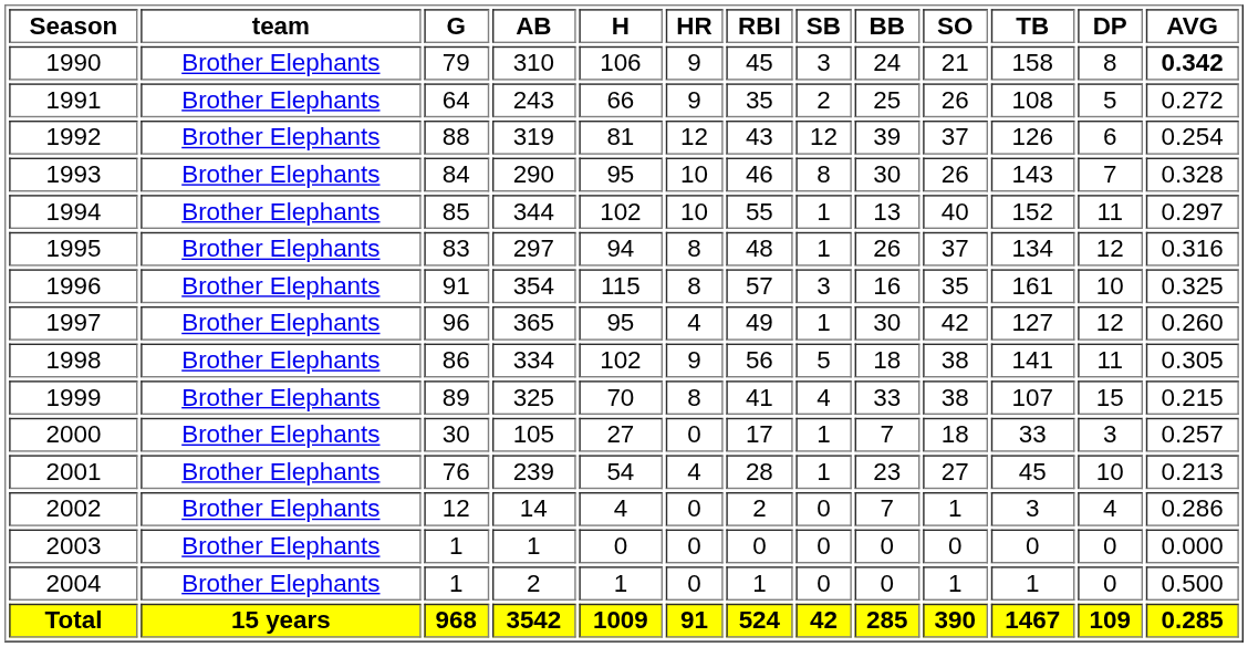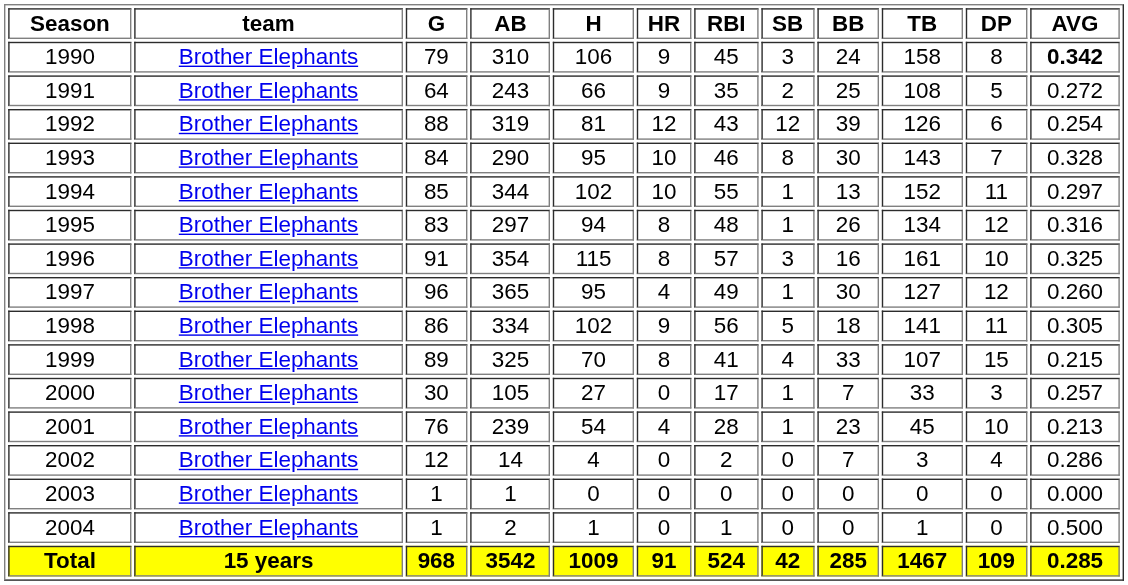 <table Border=1 WIDTH=800PX>
 <tr align=center>
 <th>Season</th>
 <th>team</th>
 <th>G</th>
 <th>AB</th>
 <th>H</th>
 <th>HR</th>
 <th>RBI</th>
 <th>SB</th>
 <th>BB</th>
-<th>SO</th>
 <th>TB</th>
 <th>DP</th>
 <th>AVG</th>
 </tr>
 <tr align=center>
 <td>1990</td>
 <td><a href='#'>Brother Elephants</a></td>
 <td>79</td>
 <td>310</td>
 <td>106</td>
 <td>9</td>
 <td>45</td>
 <td>3</td>
 <td>24</td>
-<td>21</td>
 <td>158</td>
 <td>8</td>
 <td><strong>0.342</strong></td>
 </tr>
 <tr align=center>
 <td>1991</td>
 <td><a href='#'>Brother Elephants</a></td>
 <td>64</td>
 <td>243</td>
 <td>66</td>
 <td>9</td>
 <td>35</td>
 <td>2</td>
 <td>25</td>
-<td>26</td>
 <td>108</td>
 <td>5</td>
 <td>0.272</td>
 </tr>
 <tr align=center>
 <td>1992</td>
 <td><a href='#'>Brother Elephants</a></td>
 <td>88</td>
 <td>319</td>
 <td>81</td>
 <td>12</td>
 <td>43</td>
 <td>12</td>
 <td>39</td>
-<td>37</td>
 <td>126</td>
 <td>6</td>
 <td>0.254</td>
 </tr>
 <tr align=center>
 <td>1993</td>
 <td><a href='#'>Brother Elephants</a></td>
 <td>84</td>
 <td>290</td>
 <td>95</td>
 <td>10</td>
 <td>46</td>
 <td>8</td>
 <td>30</td>
-<td>26</td>
 <td>143</td>
 <td>7</td>
 <td>0.328</td>
 </tr>
 <tr align=center>
 <td>1994</td>
 <td><a href='#'>Brother Elephants</a></td>
 <td>85</td>
 <td>344</td>
 <td>102</td>
 <td>10</td>
 <td>55</td>
 <td>1</td>
 <td>13</td>
-<td>40</td>
 <td>152</td>
 <td>11</td>
 <td>0.297</td>
 </tr>
 <tr align=center>
 <td>1995</td>
 <td><a href='#'>Brother Elephants</a></td>
 <td>83</td>
 <td>297</td>
 <td>94</td>
 <td>8</td>
 <td>48</td>
 <td>1</td>
 <td>26</td>
-<td>37</td>
 <td>134</td>
 <td>12</td>
 <td>0.316</td>
 </tr>
 <tr align=center>
 <td>1996</td>
 <td><a href='#'>Brother Elephants</a></td>
 <td>91</td>
 <td>354</td>
 <td>115</td>
 <td>8</td>
 <td>57</td>
 <td>3</td>
 <td>16</td>
-<td>35</td>
 <td>161</td>
 <td>10</td>
 <td>0.325</td>
 </tr>
 <tr align=center>
 <td>1997</td>
 <td><a href='#'>Brother Elephants</a></td>
 <td>96</td>
 <td>365</td>
 <td>95</td>
 <td>4</td>
 <td>49</td>
 <td>1</td>
 <td>30</td>
-<td>42</td>
 <td>127</td>
 <td>12</td>
 <td>0.260</td>
 </tr>
 <tr align=center>
 <td>1998</td>
 <td><a href='#'>Brother Elephants</a></td>
 <td>86</td>
 <td>334</td>
 <td>102</td>
 <td>9</td>
 <td>56</td>
 <td>5</td>
 <td>18</td>
-<td>38</td>
 <td>141</td>
 <td>11</td>
 <td>0.305</td>
 </tr>
 <tr align=center>
 <td>1999</td>
 <td><a href='#'>Brother Elephants</a></td>
 <td>89</td>
 <td>325</td>
 <td>70</td>
 <td>8</td>
 <td>41</td>
 <td>4</td>
 <td>33</td>
-<td>38</td>
 <td>107</td>
 <td>15</td>
 <td>0.215</td>
 </tr>
 <tr align=center>
 <td>2000</td>
 <td><a href='#'>Brother Elephants</a></td>
 <td>30</td>
 <td>105</td>
 <td>27</td>
 <td>0</td>
 <td>17</td>
 <td>1</td>
 <td>7</td>
-<td>18</td>
 <td>33</td>
 <td>3</td>
 <td>0.257</td>
 </tr>
 <tr align=center>
 <td>2001</td>
 <td><a href='#'>Brother Elephants</a></td>
 <td>76</td>
 <td>239</td>
 <td>54</td>
 <td>4</td>
 <td>28</td>
 <td>1</td>
 <td>23</td>
-<td>27</td>
 <td>45</td>
 <td>10</td>
 <td>0.213</td>
 </tr>
 <tr align=center>
 <td>2002</td>
 <td><a href='#'>Brother Elephants</a></td>
 <td>12</td>
 <td>14</td>
 <td>4</td>
 <td>0</td>
 <td>2</td>
 <td>0</td>
 <td>7</td>
-<td>1</td>
 <td>3</td>
 <td>4</td>
 <td 0>0.286</td>
 </tr>
 <tr align=center>
 <td>2003</td>
 <td><a href='#'>Brother Elephants</a></td>
 <td>1</td>
 <td>1</td>
-<td>0</td>
 <td>0</td>
 <td>0</td>
 <td>0</td>
 <td>0</td>
 <td>0</td>
 <td>0</td>
 <td>0</td>
 <td>0.000</td>
 </tr>
 <tr align=center>
 <td>2004</td>
 <td><a href='#'>Brother Elephants</a></td>
 <td>1</td>
 <td>2</td>
 <td>1</td>
 <td>0</td>
 <td>1</td>
 <td>0</td>
 <td>0</td>
 <td>1</td>
-<td>1</td>
 <td>0</td>
 <td>0.500</td>
 </tr>
 <tr align=center style="color:black; background-color:yellow">
 <th>Total</th>
 <th>15 years</th>
 <th>968</th>
 <th>3542</th>
 <th>1009</th>
 <th>91</th>
 <th>524</th>
 <th>42</th>
 <th>285</th>
-<th>390</th>
 <th>1467</th>
 <th>109</th>
 <th>0.285</th>
 </tr>
 </table>
